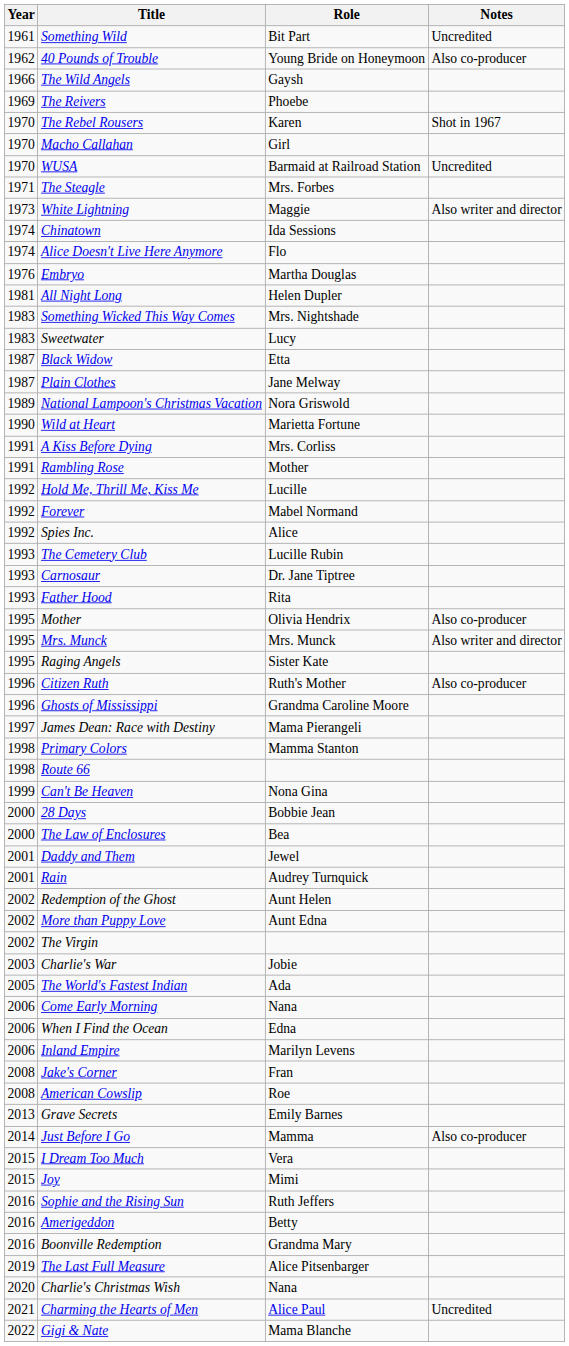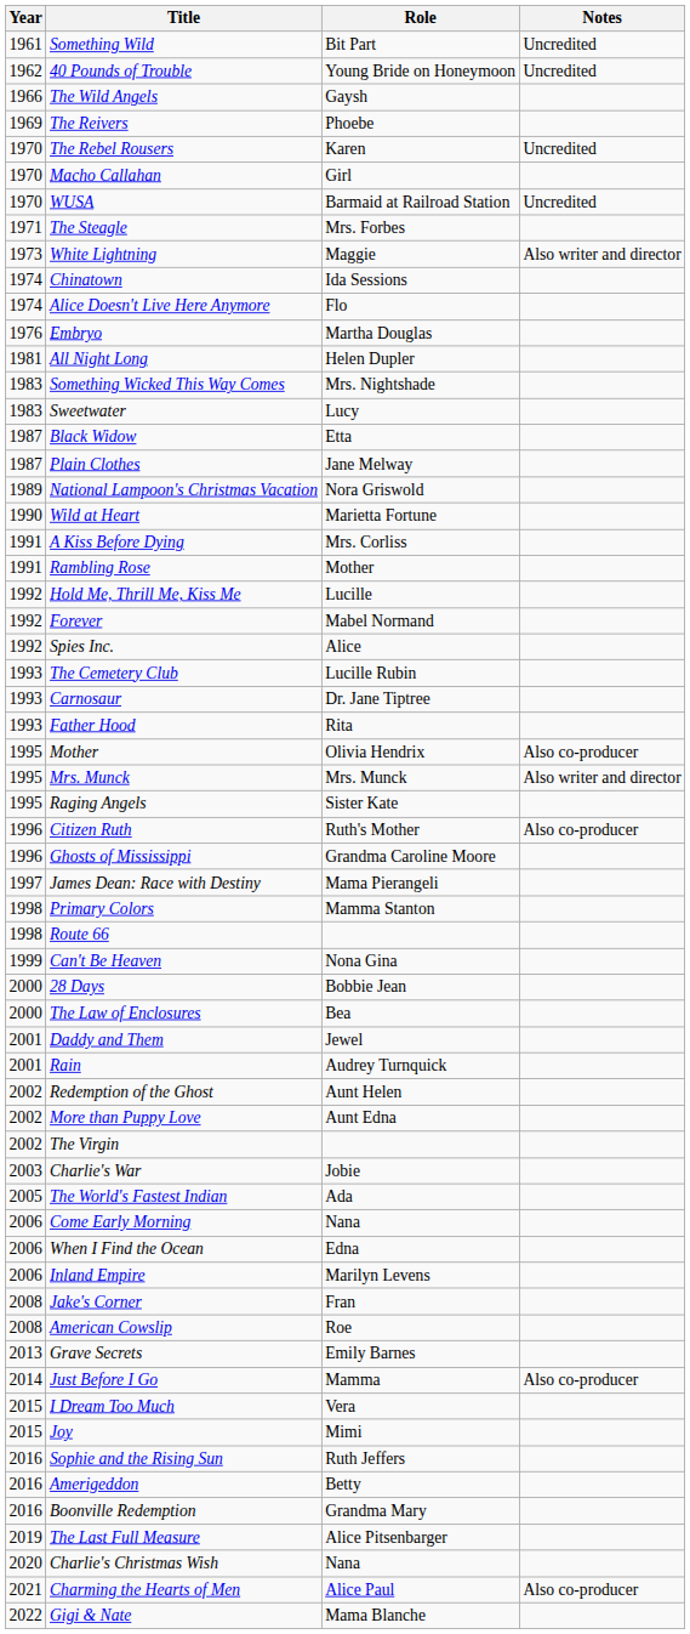 <table class="wikitable sortable">
 <tr>
 <th>Year</th>
 <th>Title</th>
 <th>Role</th>
 <th>Notes</th>
 </tr>
 <tr>
 <td>1961</td>
 <td><em><a href='#'>Something Wild</a></em></td>
 <td>Bit Part</td>
 <td>Uncredited</td>
 </tr>
 <tr>
 <td>1962</td>
 <td><em><a href='#'>40 Pounds of Trouble</a></em></td>
 <td>Young Bride on Honeymoon</td>
-<td>Also co-producer</td>
+<td>Uncredited</td>
 </tr>
 <tr>
 <td>1966</td>
 <td><em><a href='#'>The Wild Angels</a></em></td>
 <td>Gaysh</td>
 <td></td>
 </tr>
 <tr>
 <td>1969</td>
 <td><em><a href='#'>The Reivers</a></em></td>
 <td>Phoebe</td>
 <td></td>
 </tr>
 <tr>
 <td>1970</td>
 <td><em><a href='#'>The Rebel Rousers</a></em></td>
 <td>Karen</td>
-<td>Shot in 1967</td>
+<td>Uncredited</td>
 </tr>
 <tr>
 <td>1970</td>
 <td><em><a href='#'>Macho Callahan</a></em></td>
 <td>Girl</td>
 <td></td>
 </tr>
 <tr>
 <td>1970</td>
 <td><em><a href='#'>WUSA</a></em></td>
 <td>Barmaid at Railroad Station</td>
 <td>Uncredited</td>
 </tr>
 <tr>
 <td>1971</td>
 <td><em><a href='#'>The Steagle</a></em></td>
 <td>Mrs. Forbes</td>
 <td></td>
 </tr>
 <tr>
 <td>1973</td>
 <td><em><a href='#'>White Lightning</a></em></td>
 <td>Maggie</td>
 <td>Also writer and director</td>
 </tr>
 <tr>
 <td>1974</td>
 <td><em><a href='#'>Chinatown</a></em></td>
 <td>Ida Sessions</td>
 <td></td>
 </tr>
 <tr>
 <td>1974</td>
 <td><em><a href='#'>Alice Doesn't Live Here Anymore</a></em></td>
 <td>Flo</td>
 <td></td>
 </tr>
 <tr>
 <td>1976</td>
 <td><em><a href='#'>Embryo</a></em></td>
 <td>Martha Douglas</td>
 <td></td>
 </tr>
 <tr>
 <td>1981</td>
 <td><em><a href='#'>All Night Long</a></em></td>
 <td>Helen Dupler</td>
 <td></td>
 </tr>
 <tr>
 <td>1983</td>
 <td><em><a href='#'>Something Wicked This Way Comes</a></em></td>
 <td>Mrs. Nightshade</td>
 <td></td>
 </tr>
 <tr>
 <td>1983</td>
 <td><em>Sweetwater</em></td>
 <td>Lucy</td>
 <td></td>
 </tr>
 <tr>
 <td>1987</td>
 <td><em><a href='#'>Black Widow</a></em></td>
 <td>Etta</td>
 <td></td>
 </tr>
 <tr>
 <td>1987</td>
 <td><em><a href='#'>Plain Clothes</a></em></td>
 <td>Jane Melway</td>
 <td></td>
 </tr>
 <tr>
 <td>1989</td>
 <td><em><a href='#'>National Lampoon's Christmas Vacation</a></em></td>
 <td>Nora Griswold</td>
 <td></td>
 </tr>
 <tr>
 <td>1990</td>
 <td><em><a href='#'>Wild at Heart</a></em></td>
 <td>Marietta Fortune</td>
 <td></td>
 </tr>
 <tr>
 <td>1991</td>
 <td><em><a href='#'>A Kiss Before Dying</a></em></td>
 <td>Mrs. Corliss</td>
 <td></td>
 </tr>
 <tr>
 <td>1991</td>
 <td><em><a href='#'>Rambling Rose</a></em></td>
 <td>Mother</td>
 <td></td>
 </tr>
 <tr>
 <td>1992</td>
 <td><em><a href='#'>Hold Me, Thrill Me, Kiss Me</a></em></td>
 <td>Lucille</td>
 <td></td>
 </tr>
 <tr>
 <td>1992</td>
 <td><em><a href='#'>Forever</a></em></td>
 <td>Mabel Normand</td>
 <td></td>
 </tr>
 <tr>
 <td>1992</td>
 <td><em>Spies Inc.</em></td>
 <td>Alice</td>
 <td></td>
 </tr>
 <tr>
 <td>1993</td>
 <td><em><a href='#'>The Cemetery Club</a></em></td>
 <td>Lucille Rubin</td>
 <td></td>
 </tr>
 <tr>
 <td>1993</td>
 <td><em><a href='#'>Carnosaur</a></em></td>
 <td>Dr. Jane Tiptree</td>
 <td></td>
 </tr>
 <tr>
 <td>1993</td>
 <td><em><a href='#'>Father Hood</a></em></td>
 <td>Rita</td>
 <td></td>
 </tr>
 <tr>
 <td>1995</td>
 <td><em>Mother</em></td>
 <td>Olivia Hendrix</td>
 <td>Also co-producer</td>
 </tr>
 <tr>
 <td>1995</td>
 <td><em><a href='#'>Mrs. Munck</a></em></td>
 <td>Mrs. Munck</td>
 <td>Also writer and director</td>
 </tr>
 <tr>
 <td>1995</td>
 <td><em>Raging Angels</em></td>
 <td>Sister Kate</td>
 <td></td>
 </tr>
 <tr>
 <td>1996</td>
 <td><em><a href='#'>Citizen Ruth</a></em></td>
 <td>Ruth's Mother</td>
 <td>Also co-producer</td>
 </tr>
 <tr>
 <td>1996</td>
 <td><em><a href='#'>Ghosts of Mississippi</a></em></td>
 <td>Grandma Caroline Moore</td>
 <td></td>
 </tr>
 <tr>
 <td>1997</td>
 <td><em>James Dean: Race with Destiny</em></td>
 <td>Mama Pierangeli</td>
 <td></td>
 </tr>
 <tr>
 <td>1998</td>
 <td><em><a href='#'>Primary Colors</a></em></td>
 <td>Mamma Stanton</td>
 <td></td>
 </tr>
 <tr>
 <td>1998</td>
 <td><em><a href='#'>Route 66</a></em></td>
 <td></td>
 <td></td>
 </tr>
 <tr>
 <td>1999</td>
 <td><em><a href='#'>Can't Be Heaven</a></em></td>
 <td>Nona Gina</td>
 <td></td>
 </tr>
 <tr>
 <td>2000</td>
 <td><em><a href='#'>28 Days</a></em></td>
 <td>Bobbie Jean</td>
 <td></td>
 </tr>
 <tr>
 <td>2000</td>
 <td><em><a href='#'>The Law of Enclosures</a></em></td>
 <td>Bea</td>
 <td></td>
 </tr>
 <tr>
 <td>2001</td>
 <td><em><a href='#'>Daddy and Them</a></em></td>
 <td>Jewel</td>
 <td></td>
 </tr>
 <tr>
 <td>2001</td>
 <td><em><a href='#'>Rain</a></em></td>
 <td>Audrey Turnquick</td>
 <td></td>
 </tr>
 <tr>
 <td>2002</td>
 <td><em>Redemption of the Ghost</em></td>
 <td>Aunt Helen</td>
 <td></td>
 </tr>
 <tr>
 <td>2002</td>
 <td><em><a href='#'>More than Puppy Love</a></em></td>
 <td>Aunt Edna</td>
 <td></td>
 </tr>
 <tr>
 <td>2002</td>
 <td><em>The Virgin</em></td>
 <td></td>
 <td></td>
 </tr>
 <tr>
 <td>2003</td>
 <td><em>Charlie's War</em></td>
 <td>Jobie</td>
 <td></td>
 </tr>
 <tr>
 <td>2005</td>
 <td><em><a href='#'>The World's Fastest Indian</a></em></td>
 <td>Ada</td>
 <td></td>
 </tr>
 <tr>
 <td>2006</td>
 <td><em><a href='#'>Come Early Morning</a></em></td>
 <td>Nana</td>
 <td></td>
 </tr>
 <tr>
 <td>2006</td>
 <td><em>When I Find the Ocean</em></td>
 <td>Edna</td>
 <td></td>
 </tr>
 <tr>
 <td>2006</td>
 <td><em><a href='#'>Inland Empire</a></em></td>
 <td>Marilyn Levens</td>
 <td></td>
 </tr>
 <tr>
 <td>2008</td>
 <td><em><a href='#'>Jake's Corner</a></em></td>
 <td>Fran</td>
 <td></td>
 </tr>
 <tr>
 <td>2008</td>
 <td><em><a href='#'>American Cowslip</a></em></td>
 <td>Roe</td>
 <td></td>
 </tr>
 <tr>
 <td>2013</td>
 <td><em>Grave Secrets</em></td>
 <td>Emily Barnes</td>
 <td></td>
 </tr>
 <tr>
 <td>2014</td>
 <td><em><a href='#'>Just Before I Go</a></em></td>
 <td>Mamma</td>
 <td>Also co-producer</td>
 </tr>
 <tr>
 <td>2015</td>
 <td><em><a href='#'>I Dream Too Much</a></em></td>
 <td>Vera</td>
 <td></td>
 </tr>
 <tr>
 <td>2015</td>
 <td><em><a href='#'>Joy</a></em></td>
 <td>Mimi</td>
 <td></td>
 </tr>
 <tr>
 <td>2016</td>
 <td><em><a href='#'>Sophie and the Rising Sun</a></em></td>
 <td>Ruth Jeffers</td>
 <td></td>
 </tr>
 <tr>
 <td>2016</td>
 <td><em><a href='#'>Amerigeddon</a></em></td>
 <td>Betty</td>
 <td></td>
 </tr>
 <tr>
 <td>2016</td>
 <td><em>Boonville Redemption</em></td>
 <td>Grandma Mary</td>
 <td></td>
 </tr>
 <tr>
 <td>2019</td>
 <td><em><a href='#'>The Last Full Measure</a></em></td>
 <td>Alice Pitsenbarger</td>
 <td></td>
 </tr>
 <tr>
 <td>2020</td>
 <td><em>Charlie's Christmas Wish</em></td>
 <td>Nana</td>
 <td></td>
 </tr>
 <tr>
 <td>2021</td>
 <td><em><a href='#'>Charming the Hearts of Men</a></em></td>
 <td><a href='#'>Alice Paul</a></td>
-<td>Uncredited</td>
+<td>Also co-producer</td>
 </tr>
 <tr>
 <td>2022</td>
 <td><em><a href='#'>Gigi & Nate</a></em></td>
 <td>Mama Blanche</td>
 <td></td>
 </tr>
 </table>
